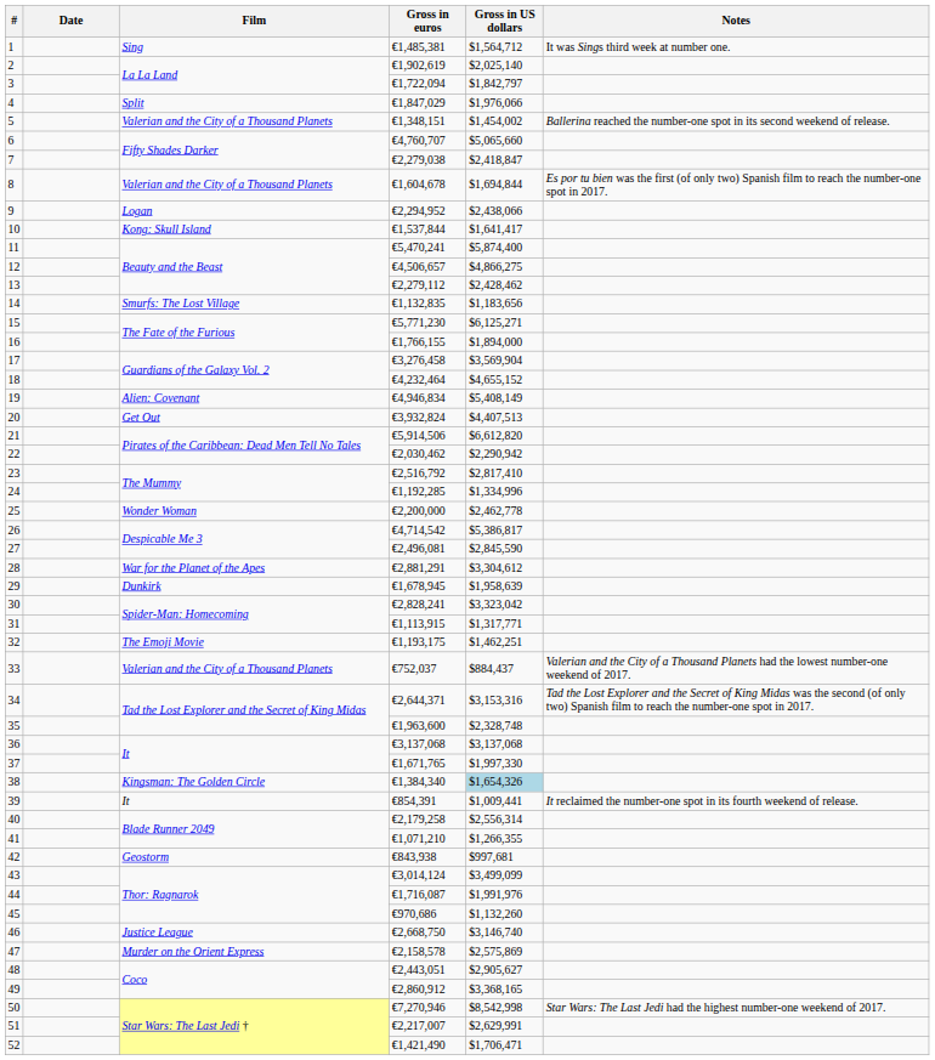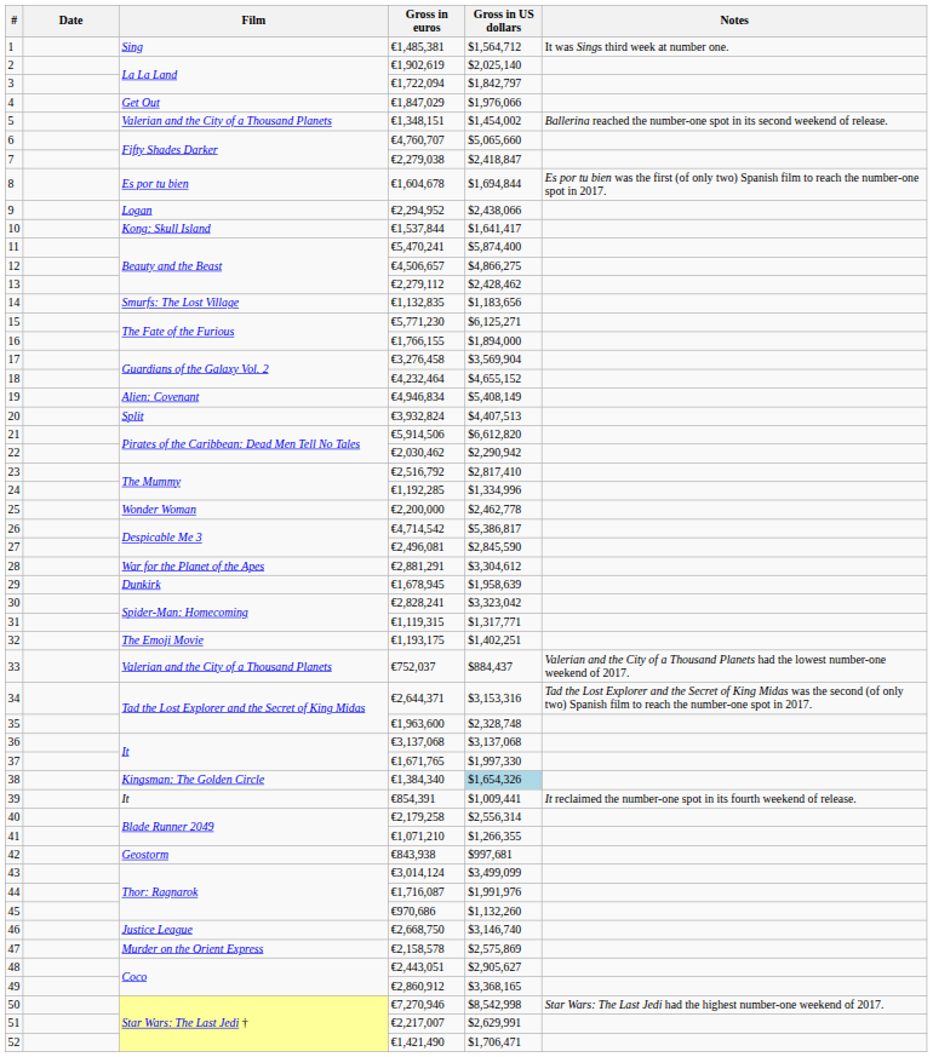 <table class="wikitable sortable">
 <tr>
 <th style="width:1%;">#</th>
 <th style="width:10%;">Date</th>
 <th style="width:28%;">Film</th>
 <th style="width:8%;">Gross in euros</th>
 <th style="width:8%;">Gross in US dollars</th>
 <th style="width:40%;">Notes</th>
 </tr>
 <tr>
 <td>1</td>
 <td></td>
 <td><em><a href='#'>Sing</a></em></td>
 <td>€1,485,381</td>
 <td>$1,564,712</td>
 <td>It was <em>Sing</em>s third week at number one.</td>
 </tr>
 <tr>
 <td>2</td>
 <td></td>
 <td rowspan="2"><em><a href='#'>La La Land</a></em></td>
 <td>€1,902,619</td>
 <td>$2,025,140</td>
 <td></td>
 </tr>
 <tr>
 <td>3</td>
 <td></td>
 <td>€1,722,094</td>
 <td>$1,842,797</td>
 <td></td>
 </tr>
 <tr>
 <td>4</td>
 <td></td>
-<td><em><a href='#'>Split</a></em></td>
+<td><em><a href='#'>Get Out</a></em></td>
 <td>€1,847,029</td>
 <td>$1,976,066</td>
 <td></td>
 </tr>
 <tr>
 <td>5</td>
 <td></td>
 <td><em><a href='#'>Valerian and the City of a Thousand Planets</a></em></td>
 <td>€1,348,151</td>
 <td>$1,454,002</td>
 <td><em>Ballerina</em> reached the number-one spot in its second weekend of release.</td>
 </tr>
 <tr>
 <td>6</td>
 <td></td>
 <td rowspan="2"><em><a href='#'>Fifty Shades Darker</a></em></td>
 <td>€4,760,707</td>
 <td>$5,065,660</td>
 <td></td>
 </tr>
 <tr>
 <td>7</td>
 <td></td>
 <td>€2,279,038</td>
 <td>$2,418,847</td>
 <td></td>
 </tr>
 <tr>
 <td>8</td>
 <td></td>
-<td><em><a href='#'>Valerian and the City of a Thousand Planets</a></em></td>
+<td><em><a href='#'>Es por tu bien</a></em></td>
 <td>€1,604,678</td>
 <td>$1,694,844</td>
 <td><em>Es por tu bien</em> was the first (of only two) Spanish film to reach the number-one spot in 2017.</td>
 </tr>
 <tr>
 <td>9</td>
 <td></td>
 <td><em><a href='#'>Logan</a></em></td>
 <td>€2,294,952</td>
 <td>$2,438,066</td>
 <td></td>
 </tr>
 <tr>
 <td>10</td>
 <td></td>
 <td><em><a href='#'>Kong: Skull Island</a></em></td>
 <td>€1,537,844</td>
 <td>$1,641,417</td>
 <td></td>
 </tr>
 <tr>
 <td>11</td>
 <td></td>
 <td rowspan="3"><em><a href='#'>Beauty and the Beast</a></em></td>
 <td>€5,470,241</td>
 <td>$5,874,400</td>
 <td></td>
 </tr>
 <tr>
 <td>12</td>
 <td></td>
 <td>€4,506,657</td>
 <td>$4,866,275</td>
 <td></td>
 </tr>
 <tr>
 <td>13</td>
 <td></td>
 <td>€2,279,112</td>
 <td>$2,428,462</td>
 <td></td>
 </tr>
 <tr>
 <td>14</td>
 <td></td>
 <td><em><a href='#'>Smurfs: The Lost Village</a></em></td>
 <td>€1,132,835</td>
 <td>$1,183,656</td>
 <td></td>
 </tr>
 <tr>
 <td>15</td>
 <td></td>
 <td rowspan="2"><em><a href='#'>The Fate of the Furious</a></em></td>
 <td>€5,771,230</td>
 <td>$6,125,271</td>
 <td></td>
 </tr>
 <tr>
 <td>16</td>
 <td></td>
 <td>€1,766,155</td>
 <td>$1,894,000</td>
 <td></td>
 </tr>
 <tr>
 <td>17</td>
 <td></td>
 <td rowspan="2"><em><a href='#'>Guardians of the Galaxy Vol. 2</a></em></td>
 <td>€3,276,458</td>
 <td>$3,569,904</td>
 <td></td>
 </tr>
 <tr>
 <td>18</td>
 <td></td>
 <td>€4,232,464</td>
 <td>$4,655,152</td>
 <td></td>
 </tr>
 <tr>
 <td>19</td>
 <td></td>
 <td><em><a href='#'>Alien: Covenant</a></em></td>
 <td>€4,946,834</td>
 <td>$5,408,149</td>
 <td></td>
 </tr>
 <tr>
 <td>20</td>
 <td></td>
-<td><em><a href='#'>Get Out</a></em></td>
+<td><em><a href='#'>Split</a></em></td>
 <td>€3,932,824</td>
 <td>$4,407,513</td>
 <td></td>
 </tr>
 <tr>
 <td>21</td>
 <td></td>
 <td rowspan="2"><em><a href='#'>Pirates of the Caribbean: Dead Men Tell No Tales</a></em></td>
 <td>€5,914,506</td>
 <td>$6,612,820</td>
 <td></td>
 </tr>
 <tr>
 <td>22</td>
 <td></td>
 <td>€2,030,462</td>
 <td>$2,290,942</td>
 <td></td>
 </tr>
 <tr>
 <td>23</td>
 <td></td>
 <td rowspan="2"><em><a href='#'>The Mummy</a></em></td>
 <td>€2,516,792</td>
 <td>$2,817,410</td>
 <td></td>
 </tr>
 <tr>
 <td>24</td>
 <td></td>
 <td>€1,192,285</td>
 <td>$1,334,996</td>
 <td></td>
 </tr>
 <tr>
 <td>25</td>
 <td></td>
 <td><em><a href='#'>Wonder Woman</a></em></td>
 <td>€2,200,000</td>
 <td>$2,462,778</td>
 <td></td>
 </tr>
 <tr>
 <td>26</td>
 <td></td>
 <td rowspan="2"><em><a href='#'>Despicable Me 3</a></em></td>
 <td>€4,714,542</td>
 <td>$5,386,817</td>
 <td></td>
 </tr>
 <tr>
 <td>27</td>
 <td></td>
 <td>€2,496,081</td>
 <td>$2,845,590</td>
 <td></td>
 </tr>
 <tr>
 <td>28</td>
 <td></td>
 <td><em><a href='#'>War for the Planet of the Apes</a></em></td>
 <td>€2,881,291</td>
 <td>$3,304,612</td>
 <td></td>
 </tr>
 <tr>
 <td>29</td>
 <td></td>
 <td><em><a href='#'>Dunkirk</a></em></td>
 <td>€1,678,945</td>
 <td>$1,958,639</td>
 <td></td>
 </tr>
 <tr>
 <td>30</td>
 <td></td>
 <td rowspan="2"><em><a href='#'>Spider-Man: Homecoming</a></em></td>
 <td>€2,828,241</td>
 <td>$3,323,042</td>
 <td></td>
 </tr>
 <tr>
 <td>31</td>
 <td></td>
-<td>€1,113,915</td>
+<td>€1,119,315</td>
 <td>$1,317,771</td>
 <td></td>
 </tr>
 <tr>
 <td>32</td>
 <td></td>
 <td><em><a href='#'>The Emoji Movie</a></em></td>
 <td>€1,193,175</td>
-<td>$1,462,251</td>
+<td>$1,402,251</td>
 <td></td>
 </tr>
 <tr>
 <td>33</td>
 <td></td>
 <td><em><a href='#'>Valerian and the City of a Thousand Planets</a></em></td>
 <td>€752,037</td>
 <td>$884,437</td>
 <td><em>Valerian and the City of a Thousand Planets</em> had the lowest number-one weekend of 2017.</td>
 </tr>
 <tr>
 <td>34</td>
 <td></td>
 <td rowspan="2"><em><a href='#'>Tad the Lost Explorer and the Secret of King Midas</a></em></td>
 <td>€2,644,371</td>
 <td>$3,153,316</td>
 <td><em>Tad the Lost Explorer and the Secret of King Midas</em> was the second (of only two) Spanish film to reach the number-one spot in 2017.</td>
 </tr>
 <tr>
 <td>35</td>
 <td></td>
 <td>€1,963,600</td>
 <td>$2,328,748</td>
 <td></td>
 </tr>
 <tr>
 <td>36</td>
 <td></td>
 <td rowspan="2"><em><a href='#'>It</a></em></td>
 <td>€3,137,068</td>
 <td>$3,137,068</td>
 <td></td>
 </tr>
 <tr>
 <td>37</td>
 <td></td>
 <td>€1,671,765</td>
 <td>$1,997,330</td>
 <td></td>
 </tr>
 <tr>
 <td>38</td>
 <td></td>
 <td><em><a href='#'>Kingsman: The Golden Circle</a></em></td>
 <td>€1,384,340</td>
 <td style="background: lightblue;">$1,654,326</td>
 <td></td>
 </tr>
 <tr>
 <td>39</td>
 <td></td>
 <td><em>It</em></td>
 <td>€854,391</td>
 <td>$1,009,441</td>
 <td><em>It</em> reclaimed the number-one spot in its fourth weekend of release.</td>
 </tr>
 <tr>
 <td>40</td>
 <td></td>
 <td rowspan="2"><em><a href='#'>Blade Runner 2049</a></em></td>
 <td>€2,179,258</td>
 <td>$2,556,314</td>
 <td></td>
 </tr>
 <tr>
 <td>41</td>
 <td></td>
 <td>€1,071,210</td>
 <td>$1,266,355</td>
 <td></td>
 </tr>
 <tr>
 <td>42</td>
 <td></td>
 <td><em><a href='#'>Geostorm</a></em></td>
 <td>€843,938</td>
 <td>$997,681</td>
 <td></td>
 </tr>
 <tr>
 <td>43</td>
 <td></td>
 <td rowspan="3"><em><a href='#'>Thor: Ragnarok</a></em></td>
 <td>€3,014,124</td>
 <td>$3,499,099</td>
 <td></td>
 </tr>
 <tr>
 <td>44</td>
 <td></td>
 <td>€1,716,087</td>
 <td>$1,991,976</td>
 <td></td>
 </tr>
 <tr>
 <td>45</td>
 <td></td>
 <td>€970,686</td>
 <td>$1,132,260</td>
 <td></td>
 </tr>
 <tr>
 <td>46</td>
 <td></td>
 <td><em><a href='#'>Justice League</a></em></td>
 <td>€2,668,750</td>
 <td>$3,146,740</td>
 <td></td>
 </tr>
 <tr>
 <td>47</td>
 <td></td>
 <td><em><a href='#'>Murder on the Orient Express</a></em></td>
 <td>€2,158,578</td>
 <td>$2,575,869</td>
 <td></td>
 </tr>
 <tr>
 <td>48</td>
 <td></td>
 <td rowspan="2"><em><a href='#'>Coco</a></em></td>
 <td>€2,443,051</td>
 <td>$2,905,627</td>
 <td></td>
 </tr>
 <tr>
 <td>49</td>
 <td></td>
 <td>€2,860,912</td>
 <td>$3,368,165</td>
 <td></td>
 </tr>
 <tr>
 <td>50</td>
 <td></td>
 <td rowspan="3" style="background-color:#FFFF99"><em><a href='#'>Star Wars: The Last Jedi</a></em> †</td>
 <td>€7,270,946</td>
 <td>$8,542,998</td>
 <td><em>Star Wars: The Last Jedi</em> had the highest number-one weekend of 2017.</td>
 </tr>
 <tr>
 <td>51</td>
 <td></td>
 <td>€2,217,007</td>
 <td>$2,629,991</td>
 <td></td>
 </tr>
 <tr>
 <td>52</td>
 <td></td>
 <td>€1,421,490</td>
 <td>$1,706,471</td>
 <td></td>
 </tr>
 </table>
